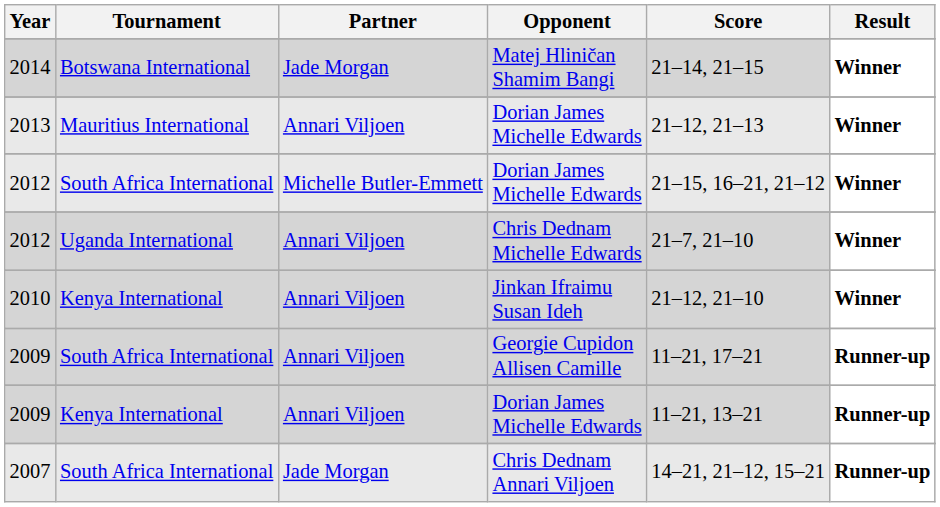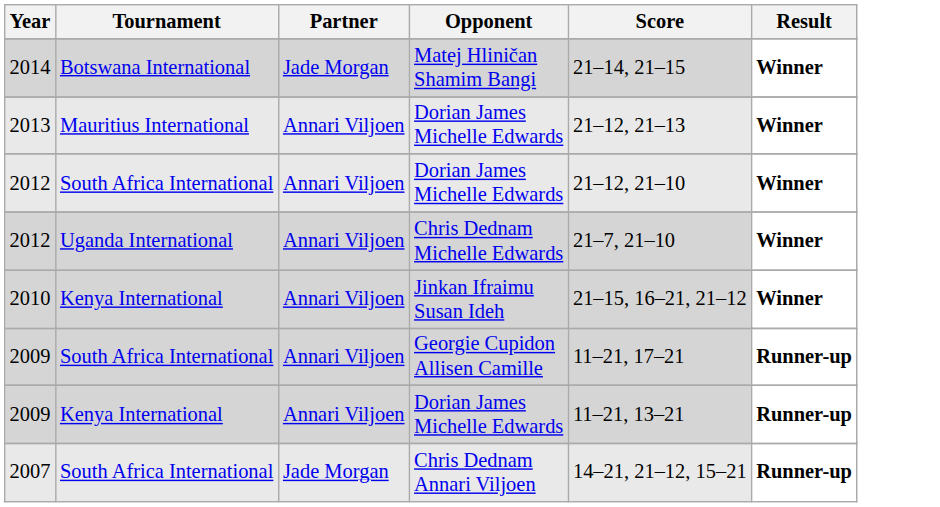 <table class="sortable wikitable" style="font-size: 90%;">
 <tr>
 <th>Year</th>
 <th>Tournament</th>
 <th>Partner</th>
 <th>Opponent</th>
 <th>Score</th>
 <th>Result</th>
 </tr>
 <tr>
 </tr>
 <tr style="background:#D5D5D5">
 <td align="center">2014</td>
 <td align="left"><a href='#'>Botswana International</a></td>
 <td align="left"> <a href='#'>Jade Morgan</a></td>
 <td align="left"> <a href='#'>Matej Hliničan</a><br> <a href='#'>Shamim Bangi</a></td>
 <td align="left">21–14, 21–15</td>
 <td style="text-align:left; background:white"> <strong>Winner</strong></td>
 </tr>
 <tr>
 </tr>
 <tr style="background:#E9E9E9">
 <td align="center">2013</td>
 <td align="left"><a href='#'>Mauritius International</a></td>
 <td align="left"> <a href='#'>Annari Viljoen</a></td>
 <td align="left"> <a href='#'>Dorian James</a><br> <a href='#'>Michelle Edwards</a></td>
 <td align="left">21–12, 21–13</td>
 <td style="text-align:left; background:white"> <strong>Winner</strong></td>
 </tr>
 <tr>
 </tr>
 <tr style="background:#E9E9E9">
 <td align="center">2012</td>
 <td align="left"><a href='#'>South Africa International</a></td>
-<td align="left"> <a href='#'>Michelle Butler-Emmett</a></td>
+<td align="left"> <a href='#'>Annari Viljoen</a></td>
 <td align="left"> <a href='#'>Dorian James</a><br> <a href='#'>Michelle Edwards</a></td>
-<td align="left">21–15, 16–21, 21–12</td>
+<td align="left">21–12, 21–10</td>
 <td style="text-align:left; background:white"> <strong>Winner</strong></td>
 </tr>
 <tr>
 </tr>
 <tr style="background:#D5D5D5">
 <td align="center">2012</td>
 <td align="left"><a href='#'>Uganda International</a></td>
 <td align="left"> <a href='#'>Annari Viljoen</a></td>
 <td align="left"> <a href='#'>Chris Dednam</a><br> <a href='#'>Michelle Edwards</a></td>
 <td align="left">21–7, 21–10</td>
 <td style="text-align:left; background:white"> <strong>Winner</strong></td>
 </tr>
 <tr>
 </tr>
 <tr style="background:#D5D5D5">
 <td align="center">2010</td>
 <td align="left"><a href='#'>Kenya International</a></td>
 <td align="left"> <a href='#'>Annari Viljoen</a></td>
 <td align="left"> <a href='#'>Jinkan Ifraimu</a><br> <a href='#'>Susan Ideh</a></td>
-<td align="left">21–12, 21–10</td>
+<td align="left">21–15, 16–21, 21–12</td>
 <td style="text-align:left; background:white"> <strong>Winner</strong></td>
 </tr>
 <tr>
 </tr>
 <tr style="background:#D5D5D5">
 <td align="center">2009</td>
 <td align="left"><a href='#'>South Africa International</a></td>
 <td align="left"> <a href='#'>Annari Viljoen</a></td>
 <td align="left"> <a href='#'>Georgie Cupidon</a><br> <a href='#'>Allisen Camille</a></td>
 <td align="left">11–21, 17–21</td>
 <td style="text-align:left; background:white"> <strong>Runner-up</strong></td>
 </tr>
 <tr>
 </tr>
 <tr style="background:#D5D5D5">
 <td align="center">2009</td>
 <td align="left"><a href='#'>Kenya International</a></td>
 <td align="left"> <a href='#'>Annari Viljoen</a></td>
 <td align="left"> <a href='#'>Dorian James</a><br> <a href='#'>Michelle Edwards</a></td>
 <td align="left">11–21, 13–21</td>
 <td style="text-align:left; background:white"> <strong>Runner-up</strong></td>
 </tr>
 <tr>
 </tr>
 <tr style="background:#E9E9E9">
 <td align="center">2007</td>
 <td align="left"><a href='#'>South Africa International</a></td>
 <td align="left"> <a href='#'>Jade Morgan</a></td>
 <td align="left"> <a href='#'>Chris Dednam</a><br> <a href='#'>Annari Viljoen</a></td>
 <td align="left">14–21, 21–12, 15–21</td>
 <td style="text-align:left; background:white"> <strong>Runner-up</strong></td>
 </tr>
 </table>
